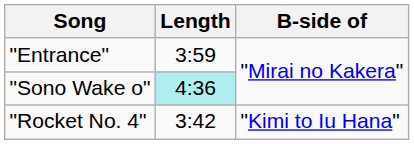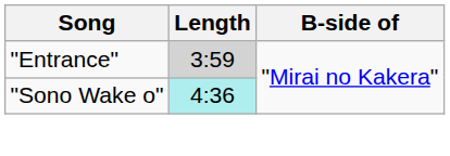 <table class="wikitable">
 <tr>
 <th>Song</th>
 <th>Length</th>
 <th>B-side of</th>
 </tr>
 <tr>
 <td>"Entrance"</td>
-<td align="center">3:59</td>
+<td align="center" style="background: lightgrey;">3:59</td>
 <td rowspan="2">"<a href='#'>Mirai no Kakera</a>"</td>
 </tr>
 <tr>
 <td>"Sono Wake o"</td>
 <td align="center" style="background: paleturquoise;">4:36</td>
 </tr>
-<tr>
-<td>"Rocket No. 4"</td>
-<td align="center">3:42</td>
-<td>"<a href='#'>Kimi to Iu Hana</a>"</td>
-</tr>
 </table>
